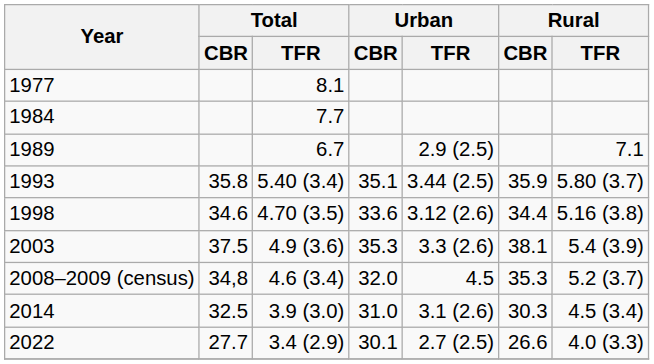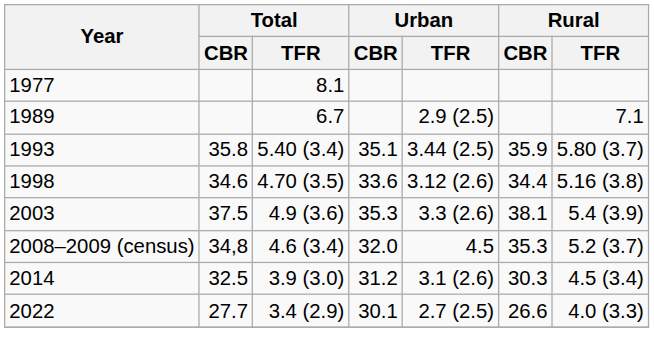 <table class="wikitable">
 <tr>
 <th rowspan=2>Year</th>
 <th colspan=2>Total</th>
 <th colspan=2>Urban</th>
 <th colspan=2>Rural</th>
 </tr>
 <tr>
 <th>CBR</th>
 <th>TFR</th>
 <th>CBR</th>
 <th>TFR</th>
 <th>CBR</th>
 <th>TFR</th>
 </tr>
 <tr>
 <td>1977</td>
 <td style="text-align:right;"></td>
 <td style="text-align:right;">8.1</td>
-<td style="text-align:right;"></td>
-<td style="text-align:right;"></td>
-<td style="text-align:right;"></td>
-<td style="text-align:right;"></td>
-</tr>
-<tr>
-<td>1984</td>
-<td style="text-align:right;"></td>
-<td style="text-align:right;">7.7</td>
 <td style="text-align:right;"></td>
 <td style="text-align:right;"></td>
 <td style="text-align:right;"></td>
 <td style="text-align:right;"></td>
 </tr>
 <tr>
 <td>1989</td>
 <td style="text-align:right;"></td>
 <td style="text-align:right;">6.7</td>
 <td style="text-align:right;"></td>
 <td style="text-align:right;">2.9 (2.5)</td>
 <td style="text-align:right;"></td>
 <td style="text-align:right;">7.1</td>
 </tr>
 <tr>
 <td>1993</td>
 <td style="text-align:right;">35.8</td>
 <td style="text-align:right;">5.40 (3.4)</td>
 <td style="text-align:right;">35.1</td>
 <td style="text-align:right;">3.44 (2.5)</td>
 <td style="text-align:right;">35.9</td>
 <td style="text-align:right;">5.80 (3.7)</td>
 </tr>
 <tr>
 <td>1998</td>
 <td style="text-align:right;">34.6</td>
 <td style="text-align:right;">4.70 (3.5)</td>
 <td style="text-align:right;">33.6</td>
 <td style="text-align:right;">3.12 (2.6)</td>
 <td style="text-align:right;">34.4</td>
 <td style="text-align:right;">5.16 (3.8)</td>
 </tr>
 <tr>
 <td>2003</td>
 <td style="text-align:right;">37.5</td>
 <td style="text-align:right;">4.9 (3.6)</td>
 <td style="text-align:right;">35.3</td>
 <td style="text-align:right;">3.3 (2.6)</td>
 <td style="text-align:right;">38.1</td>
 <td style="text-align:right;">5.4 (3.9)</td>
 </tr>
 <tr>
 <td>2008–2009 (census)</td>
 <td style="text-align:right;">34,8</td>
 <td style="text-align:right;">4.6 (3.4)</td>
 <td style="text-align:right;">32.0</td>
 <td style="text-align:right;">4.5</td>
 <td style="text-align:right;">35.3</td>
 <td style="text-align:right;">5.2 (3.7)</td>
 </tr>
 <tr>
 <td>2014</td>
 <td style="text-align:right;">32.5</td>
 <td style="text-align:right;">3.9 (3.0)</td>
-<td style="text-align:right;">31.0</td>
+<td style="text-align:right;">31.2</td>
 <td style="text-align:right;">3.1 (2.6)</td>
 <td style="text-align:right;">30.3</td>
 <td style="text-align:right;">4.5 (3.4)</td>
 </tr>
 <tr>
 <td>2022</td>
 <td style="text-align:right;">27.7</td>
 <td style="text-align:right;">3.4 (2.9)</td>
 <td style="text-align:right;">30.1</td>
 <td style="text-align:right;">2.7 (2.5)</td>
 <td style="text-align:right;">26.6</td>
 <td style="text-align:right;">4.0 (3.3)</td>
 </tr>
 <tr>
 </tr>
 </table>
